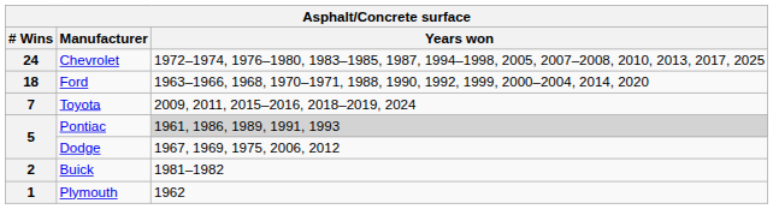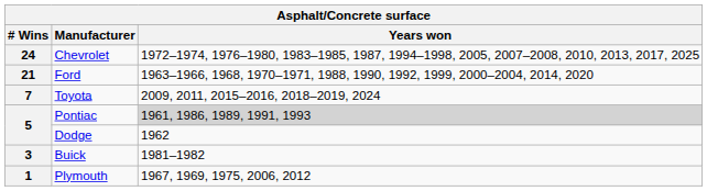 <table class="wikitable" style="font-size: 95%;">
 <tr>
 <th colspan="3">Asphalt/Concrete surface</th>
 </tr>
 <tr>
 <th># Wins</th>
 <th>Manufacturer</th>
 <th>Years won</th>
 </tr>
 <tr>
 <th>24</th>
 <td><a href='#'>Chevrolet</a></td>
 <td>1972–1974, 1976–1980, 1983–1985, 1987, 1994–1998, 2005, 2007–2008, 2010, 2013, 2017, 2025</td>
 </tr>
 <tr>
-<th>18</th>
+<th>21</th>
 <td><a href='#'>Ford</a></td>
 <td>1963–1966, 1968, 1970–1971, 1988, 1990, 1992, 1999, 2000–2004, 2014, 2020</td>
 </tr>
 <tr>
 <th>7</th>
 <td><a href='#'>Toyota</a></td>
 <td>2009, 2011, 2015–2016, 2018–2019, 2024</td>
 </tr>
 <tr>
 <th rowspan="2">5</th>
 <td><a href='#'>Pontiac</a></td>
 <td style="background: lightgrey;">1961, 1986, 1989, 1991, 1993</td>
 </tr>
 <tr>
 <td><a href='#'>Dodge</a></td>
-<td>1967, 1969, 1975, 2006, 2012</td>
+<td>1962</td>
 </tr>
 <tr>
-<th>2</th>
+<th>3</th>
 <td><a href='#'>Buick</a></td>
 <td>1981–1982</td>
 </tr>
 <tr>
 <th>1</th>
 <td><a href='#'>Plymouth</a></td>
-<td>1962</td>
+<td>1967, 1969, 1975, 2006, 2012</td>
 </tr>
 </table>
